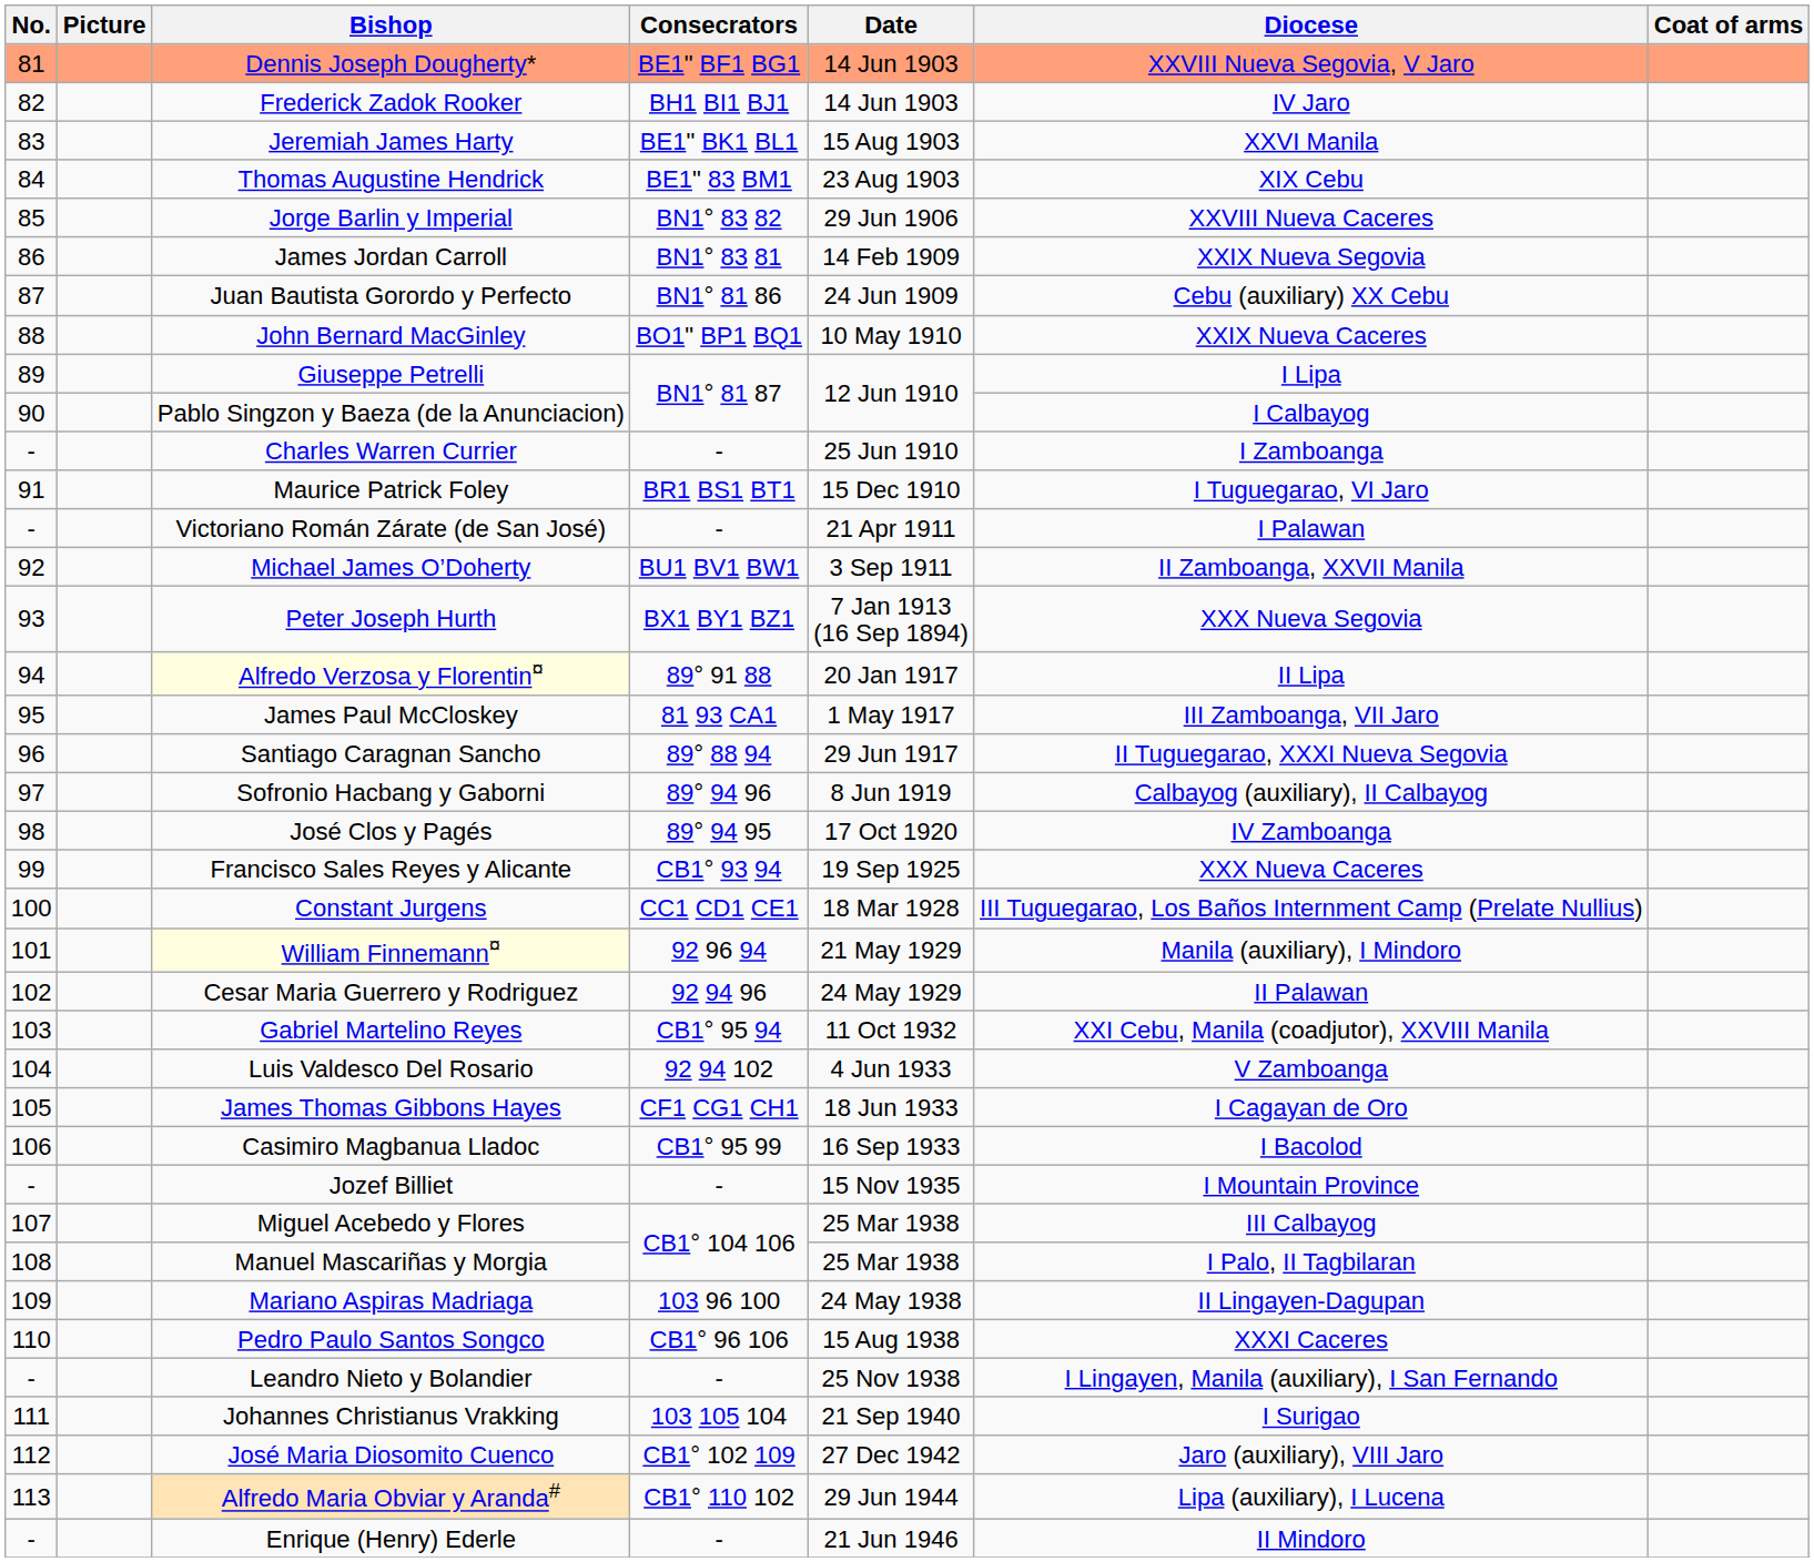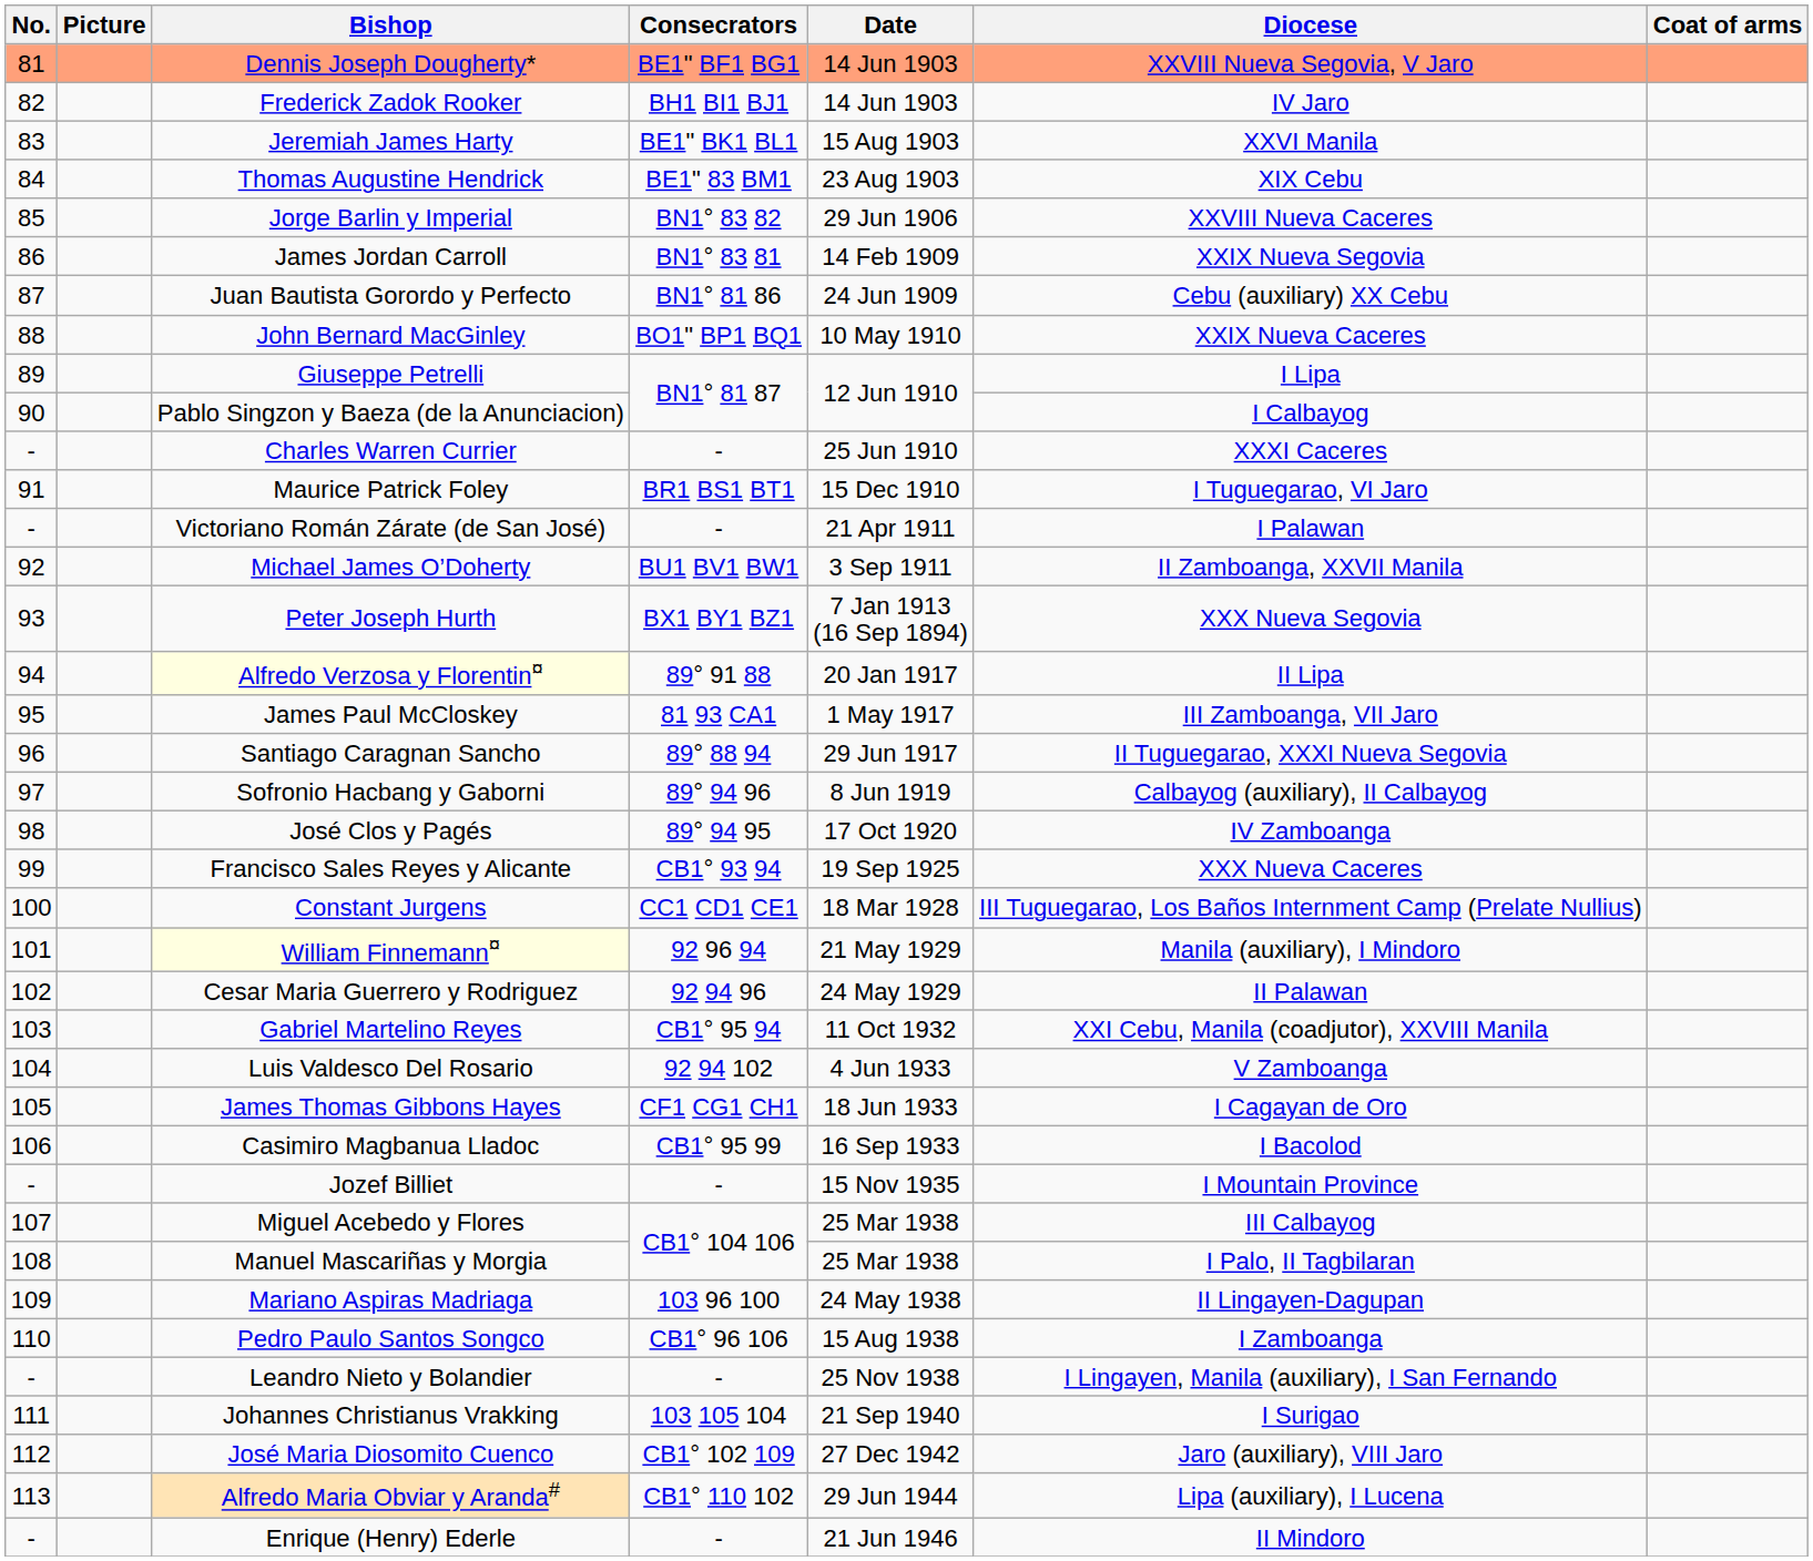 <table class="wikitable" style="font-size:95%; text-align:center;">
 <tr>
 <th>No.</th>
 <th>Picture</th>
 <th><a href='#'>Bishop</a></th>
 <th>Consecrators</th>
 <th>Date</th>
 <th><a href='#'>Diocese</a></th>
 <th>Coat of arms</th>
 </tr>
 <tr bgcolor="#FFA07A">
 <td>81</td>
 <td></td>
 <td><a href='#'>Dennis Joseph Dougherty</a>*</td>
 <td><a href='#'>BE1</a>" <a href='#'>BF1</a> <a href='#'>BG1</a></td>
 <td>14 Jun 1903</td>
 <td><a href='#'>XXVIII Nueva Segovia</a>, <a href='#'>V Jaro</a></td>
 <td></td>
 </tr>
 <tr>
 <td>82</td>
 <td></td>
 <td><a href='#'>Frederick Zadok Rooker</a></td>
 <td><a href='#'>BH1</a> <a href='#'>BI1</a> <a href='#'>BJ1</a></td>
 <td>14 Jun 1903</td>
 <td><a href='#'>IV Jaro</a></td>
 <td></td>
 </tr>
 <tr>
 <td>83</td>
 <td></td>
 <td><a href='#'>Jeremiah James Harty</a></td>
 <td><a href='#'>BE1</a>" <a href='#'>BK1</a> <a href='#'>BL1</a></td>
 <td>15 Aug 1903</td>
 <td><a href='#'>XXVI Manila</a></td>
 <td></td>
 </tr>
 <tr>
 <td>84</td>
 <td></td>
 <td><a href='#'>Thomas Augustine Hendrick</a></td>
 <td><a href='#'>BE1</a>" <a href='#'>83</a> <a href='#'>BM1</a></td>
 <td>23 Aug 1903</td>
 <td><a href='#'>XIX Cebu</a></td>
 <td></td>
 </tr>
 <tr>
 <td>85</td>
 <td></td>
 <td><a href='#'>Jorge Barlin y Imperial</a></td>
 <td><a href='#'>BN1</a>° <a href='#'>83</a> <a href='#'>82</a></td>
 <td>29 Jun 1906</td>
 <td><a href='#'>XXVIII Nueva Caceres</a></td>
 <td></td>
 </tr>
 <tr>
 <td>86</td>
 <td></td>
 <td>James Jordan Carroll</td>
 <td><a href='#'>BN1</a>° <a href='#'>83</a> <a href='#'>81</a></td>
 <td>14 Feb 1909</td>
 <td><a href='#'>XXIX Nueva Segovia</a></td>
 <td></td>
 </tr>
 <tr>
 <td>87</td>
 <td></td>
 <td>Juan Bautista Gorordo y Perfecto</td>
 <td><a href='#'>BN1</a>° <a href='#'>81</a> 86</td>
 <td>24 Jun 1909</td>
 <td><a href='#'>Cebu</a> (auxiliary) <a href='#'>XX Cebu</a></td>
 <td></td>
 </tr>
 <tr>
 <td>88</td>
 <td></td>
 <td><a href='#'>John Bernard MacGinley</a></td>
 <td><a href='#'>BO1</a>" <a href='#'>BP1</a> <a href='#'>BQ1</a></td>
 <td>10 May 1910</td>
 <td><a href='#'>XXIX Nueva Caceres</a></td>
 <td></td>
 </tr>
 <tr>
 <td>89</td>
 <td></td>
 <td><a href='#'>Giuseppe Petrelli</a></td>
 <td rowspan="2"><a href='#'>BN1</a>° <a href='#'>81</a> 87</td>
 <td rowspan="2">12 Jun 1910</td>
 <td><a href='#'>I Lipa</a></td>
 <td></td>
 </tr>
 <tr>
 <td>90</td>
 <td></td>
 <td>Pablo Singzon y Baeza (de la Anunciacion)</td>
 <td><a href='#'>I Calbayog</a></td>
 <td></td>
 </tr>
 <tr>
 <td>-</td>
 <td></td>
 <td><a href='#'>Charles Warren Currier</a></td>
 <td>-</td>
 <td>25 Jun 1910</td>
-<td><a href='#'>I Zamboanga</a></td>
+<td><a href='#'>XXXI Caceres</a></td>
 <td></td>
 </tr>
 <tr>
 <td>91</td>
 <td></td>
 <td>Maurice Patrick Foley</td>
 <td><a href='#'>BR1</a> <a href='#'>BS1</a> <a href='#'>BT1</a></td>
 <td>15 Dec 1910</td>
 <td><a href='#'>I Tuguegarao</a>, <a href='#'>VI Jaro</a></td>
 <td></td>
 </tr>
 <tr>
 <td>-</td>
 <td></td>
 <td>Victoriano Román Zárate (de San José)</td>
 <td>-</td>
 <td>21 Apr 1911</td>
 <td><a href='#'>I Palawan</a></td>
 <td></td>
 </tr>
 <tr>
 <td>92</td>
 <td></td>
 <td><a href='#'>Michael James O’Doherty</a></td>
 <td><a href='#'>BU1</a> <a href='#'>BV1</a> <a href='#'>BW1</a></td>
 <td>3 Sep 1911</td>
 <td><a href='#'>II Zamboanga</a>, <a href='#'>XXVII Manila</a></td>
 <td></td>
 </tr>
 <tr>
 <td>93</td>
 <td></td>
 <td><a href='#'>Peter Joseph Hurth</a></td>
 <td><a href='#'>BX1</a> <a href='#'>BY1</a> <a href='#'>BZ1</a></td>
 <td>7 Jan 1913<br>(16 Sep 1894)</td>
 <td><a href='#'>XXX Nueva Segovia</a></td>
 <td></td>
 </tr>
 <tr>
 <td>94</td>
 <td></td>
 <td bgcolor="#FFFFE0"><a href='#'>Alfredo Verzosa y Florentin</a><sup>¤</sup></td>
 <td><a href='#'>89</a>° 91 <a href='#'>88</a></td>
 <td>20 Jan 1917</td>
 <td><a href='#'>II Lipa</a></td>
 <td></td>
 </tr>
 <tr>
 <td>95</td>
 <td></td>
 <td>James Paul McCloskey</td>
 <td><a href='#'>81</a> <a href='#'>93</a> <a href='#'>CA1</a></td>
 <td>1 May 1917</td>
 <td><a href='#'>III Zamboanga</a>, <a href='#'>VII Jaro</a></td>
 <td></td>
 </tr>
 <tr>
 <td>96</td>
 <td></td>
 <td>Santiago Caragnan Sancho</td>
 <td><a href='#'>89</a>° <a href='#'>88</a> <a href='#'>94</a></td>
 <td>29 Jun 1917</td>
 <td><a href='#'>II Tuguegarao</a>, <a href='#'>XXXI Nueva Segovia</a></td>
 <td></td>
 </tr>
 <tr>
 <td>97</td>
 <td></td>
 <td>Sofronio Hacbang y Gaborni</td>
 <td><a href='#'>89</a>° <a href='#'>94</a> 96</td>
 <td>8 Jun 1919</td>
 <td><a href='#'>Calbayog</a> (auxiliary), <a href='#'>II Calbayog</a></td>
 <td></td>
 </tr>
 <tr>
 <td>98</td>
 <td></td>
 <td>José Clos y Pagés</td>
 <td><a href='#'>89</a>° <a href='#'>94</a> 95</td>
 <td>17 Oct 1920</td>
 <td><a href='#'>IV Zamboanga</a></td>
 <td></td>
 </tr>
 <tr>
 <td>99</td>
 <td></td>
 <td>Francisco Sales Reyes y Alicante</td>
 <td><a href='#'>CB1</a>° <a href='#'>93</a> <a href='#'>94</a></td>
 <td>19 Sep 1925</td>
 <td><a href='#'>XXX Nueva Caceres</a></td>
 <td></td>
 </tr>
 <tr>
 <td>100</td>
 <td></td>
 <td><a href='#'>Constant Jurgens</a></td>
 <td><a href='#'>CC1</a> <a href='#'>CD1</a> <a href='#'>CE1</a></td>
 <td>18 Mar 1928</td>
 <td><a href='#'>III Tuguegarao</a>, <a href='#'>Los Baños Internment Camp</a> (<a href='#'>Prelate Nullius</a>)</td>
 <td></td>
 </tr>
 <tr>
 <td>101</td>
 <td></td>
 <td bgcolor="#FFFFE0"><a href='#'>William Finnemann</a><sup>¤</sup></td>
 <td><a href='#'>92</a> 96 <a href='#'>94</a></td>
 <td>21 May 1929</td>
 <td><a href='#'>Manila</a> (auxiliary), <a href='#'>I Mindoro</a></td>
 <td></td>
 </tr>
 <tr>
 <td>102</td>
 <td></td>
 <td>Cesar Maria Guerrero y Rodriguez</td>
 <td><a href='#'>92</a> <a href='#'>94</a> 96</td>
 <td>24 May 1929</td>
 <td><a href='#'>II Palawan</a></td>
 <td></td>
 </tr>
 <tr>
 <td>103</td>
 <td></td>
 <td><a href='#'>Gabriel Martelino Reyes</a></td>
 <td><a href='#'>CB1</a>° 95 <a href='#'>94</a></td>
 <td>11 Oct 1932</td>
 <td><a href='#'>XXI Cebu</a>, <a href='#'>Manila</a> (coadjutor), <a href='#'>XXVIII Manila</a></td>
 <td></td>
 </tr>
 <tr>
 <td>104</td>
 <td></td>
 <td>Luis Valdesco Del Rosario</td>
 <td><a href='#'>92</a> <a href='#'>94</a> 102</td>
 <td>4 Jun 1933</td>
 <td><a href='#'>V Zamboanga</a></td>
 <td></td>
 </tr>
 <tr>
 <td>105</td>
 <td></td>
 <td><a href='#'>James Thomas Gibbons Hayes</a></td>
 <td><a href='#'>CF1</a> <a href='#'>CG1</a> <a href='#'>CH1</a></td>
 <td>18 Jun 1933</td>
 <td><a href='#'>I Cagayan de Oro</a></td>
 <td></td>
 </tr>
 <tr>
 <td>106</td>
 <td></td>
 <td>Casimiro Magbanua Lladoc</td>
 <td><a href='#'>CB1</a>° 95 99</td>
 <td>16 Sep 1933</td>
 <td><a href='#'>I Bacolod</a></td>
 <td></td>
 </tr>
 <tr>
 <td>-</td>
 <td></td>
 <td>Jozef Billiet</td>
 <td>-</td>
 <td>15 Nov 1935</td>
 <td><a href='#'>I Mountain Province</a></td>
 <td></td>
 </tr>
 <tr>
 <td>107</td>
 <td></td>
 <td>Miguel Acebedo y Flores</td>
 <td rowspan="2"><a href='#'>CB1</a>° 104 106</td>
 <td>25 Mar 1938</td>
 <td><a href='#'>III Calbayog</a></td>
 <td></td>
 </tr>
 <tr>
 <td>108</td>
 <td></td>
 <td>Manuel Mascariñas y Morgia</td>
 <td>25 Mar 1938</td>
 <td><a href='#'>I Palo</a>, <a href='#'>II Tagbilaran</a></td>
 <td></td>
 </tr>
 <tr>
 <td>109</td>
 <td></td>
 <td><a href='#'>Mariano Aspiras Madriaga</a></td>
 <td><a href='#'>103</a> 96 100</td>
 <td>24 May 1938</td>
 <td><a href='#'>II Lingayen-Dagupan</a></td>
 <td></td>
 </tr>
 <tr>
 <td>110</td>
 <td></td>
 <td><a href='#'>Pedro Paulo Santos Songco</a></td>
 <td><a href='#'>CB1</a>° 96 106</td>
 <td>15 Aug 1938</td>
-<td><a href='#'>XXXI Caceres</a></td>
+<td><a href='#'>I Zamboanga</a></td>
 <td></td>
 </tr>
 <tr>
 <td>-</td>
 <td></td>
 <td>Leandro Nieto y Bolandier</td>
 <td>-</td>
 <td>25 Nov 1938</td>
 <td><a href='#'>I Lingayen</a>, <a href='#'>Manila</a> (auxiliary), <a href='#'>I San Fernando</a></td>
 <td></td>
 </tr>
 <tr>
 <td>111</td>
 <td></td>
 <td>Johannes Christianus Vrakking</td>
 <td><a href='#'>103</a> <a href='#'>105</a> 104</td>
 <td>21 Sep 1940</td>
 <td><a href='#'>I Surigao</a></td>
 <td></td>
 </tr>
 <tr>
 <td>112</td>
 <td></td>
 <td><a href='#'>José Maria Diosomito Cuenco</a></td>
 <td><a href='#'>CB1</a>° 102 <a href='#'>109</a></td>
 <td>27 Dec 1942</td>
 <td><a href='#'>Jaro</a> (auxiliary), <a href='#'>VIII Jaro</a></td>
 <td></td>
 </tr>
 <tr>
 <td>113</td>
 <td></td>
 <td bgcolor="FFE4B5"><a href='#'>Alfredo Maria Obviar y Aranda</a><sup>#</sup></td>
 <td><a href='#'>CB1</a>° <a href='#'>110</a> 102</td>
 <td>29 Jun 1944</td>
 <td><a href='#'>Lipa</a> (auxiliary), <a href='#'>I Lucena</a></td>
 <td></td>
 </tr>
 <tr>
 <td>-</td>
 <td></td>
 <td>Enrique (Henry) Ederle</td>
 <td>-</td>
 <td>21 Jun 1946</td>
 <td><a href='#'>II Mindoro</a></td>
 </tr>
 </table>
